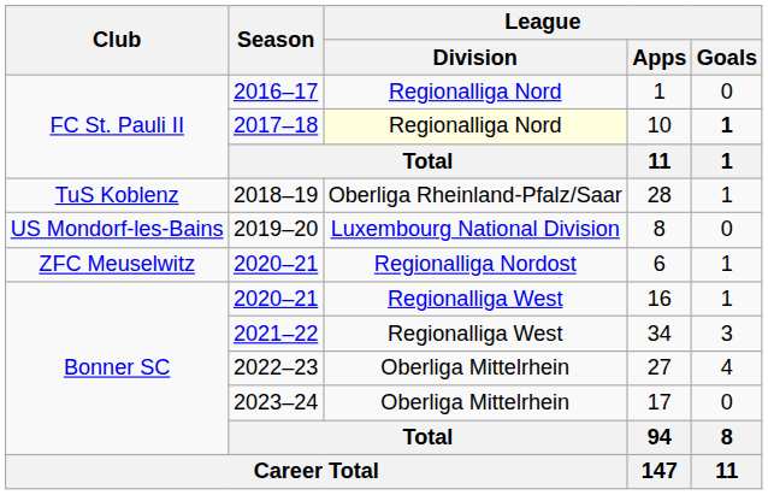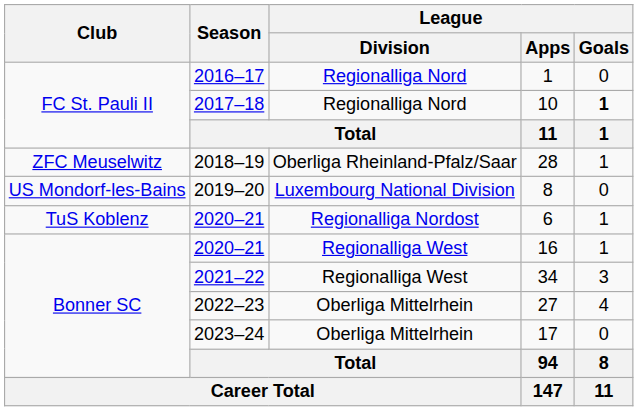 <table class="wikitable" Style="text-align: center">
 <tr>
 <th rowspan="2">Club</th>
 <th rowspan="2">Season</th>
 <th colspan="3">League</th>
 </tr>
 <tr>
 <th>Division</th>
 <th>Apps</th>
 <th>Goals</th>
 </tr>
 <tr>
 <td rowspan="3"><a href='#'>FC St. Pauli II</a></td>
 <td><a href='#'>2016–17</a></td>
 <td><a href='#'>Regionalliga Nord</a></td>
 <td>1</td>
 <td>0</td>
 </tr>
 <tr>
 <td><a href='#'>2017–18</a></td>
-<td style="background: lightyellow;">Regionalliga Nord</td>
+<td>Regionalliga Nord</td>
 <td>10</td>
 <td><strong>1</strong></td>
 </tr>
 <tr>
 <th colspan="2">Total</th>
 <th>11</th>
 <th>1</th>
 </tr>
 <tr>
-<td><a href='#'>TuS Koblenz</a></td>
+<td><a href='#'>ZFC Meuselwitz</a></td>
 <td>2018–19</td>
 <td>Oberliga Rheinland-Pfalz/Saar</td>
 <td>28</td>
 <td>1</td>
 </tr>
 <tr>
 <td><a href='#'>US Mondorf-les-Bains</a></td>
 <td>2019–20</td>
 <td><a href='#'>Luxembourg National Division</a></td>
 <td>8</td>
 <td>0</td>
 </tr>
 <tr>
-<td><a href='#'>ZFC Meuselwitz</a></td>
+<td><a href='#'>TuS Koblenz</a></td>
 <td><a href='#'>2020–21</a></td>
 <td><a href='#'>Regionalliga Nordost</a></td>
 <td>6</td>
 <td>1</td>
 </tr>
 <tr>
 <td rowspan="5"><a href='#'>Bonner SC</a></td>
 <td><a href='#'>2020–21</a></td>
 <td><a href='#'>Regionalliga West</a></td>
 <td>16</td>
 <td>1</td>
 </tr>
 <tr>
 <td><a href='#'>2021–22</a></td>
 <td>Regionalliga West</td>
 <td>34</td>
 <td>3</td>
 </tr>
 <tr>
 <td>2022–23</td>
 <td>Oberliga Mittelrhein</td>
 <td>27</td>
 <td>4</td>
 </tr>
 <tr>
 <td>2023–24</td>
 <td>Oberliga Mittelrhein</td>
 <td>17</td>
 <td>0</td>
 </tr>
 <tr>
 <th colspan="2">Total</th>
 <th>94</th>
 <th>8</th>
 </tr>
 <tr>
 <th colspan="3">Career Total</th>
 <th>147</th>
 <th>11</th>
 </tr>
 </table>
